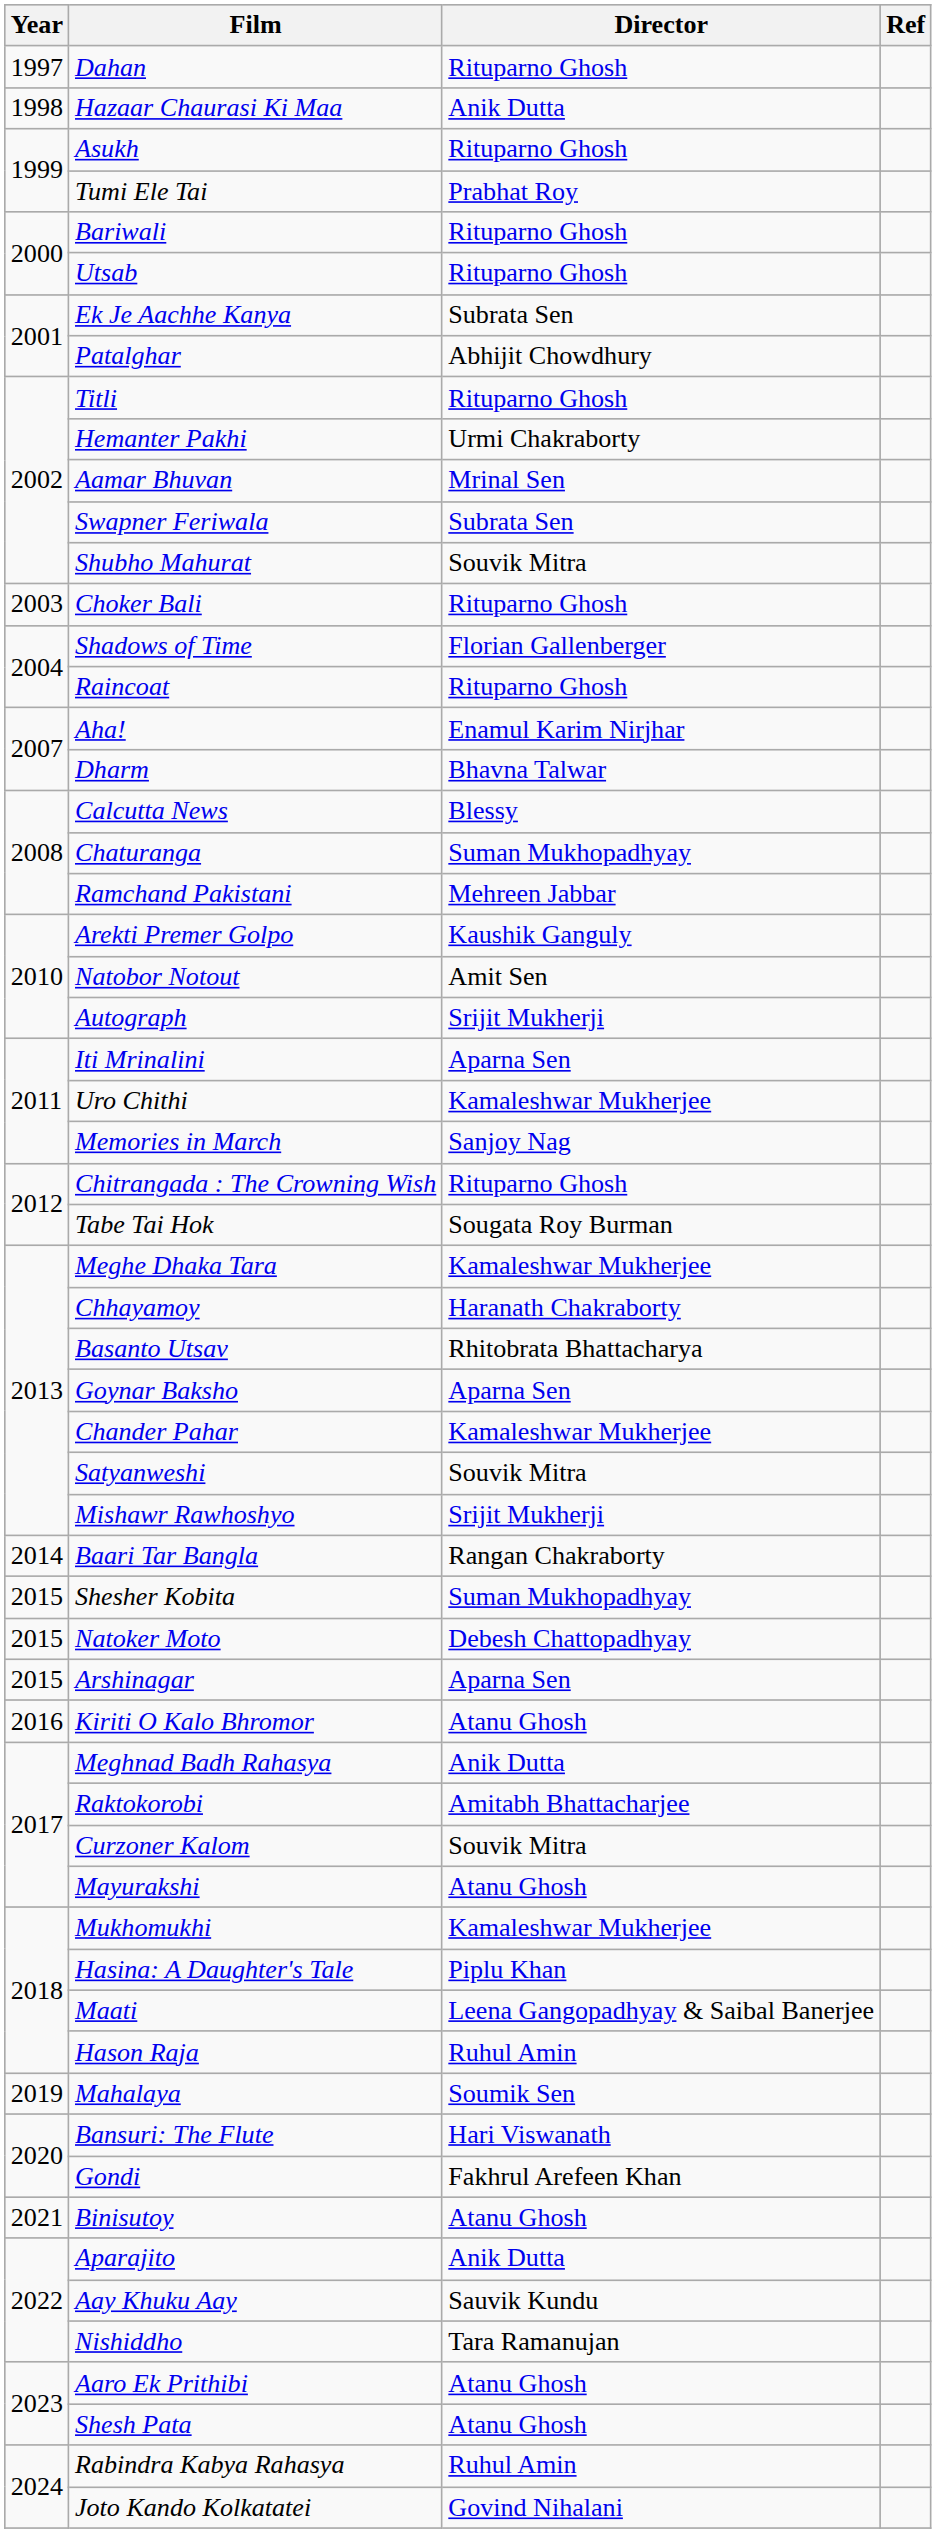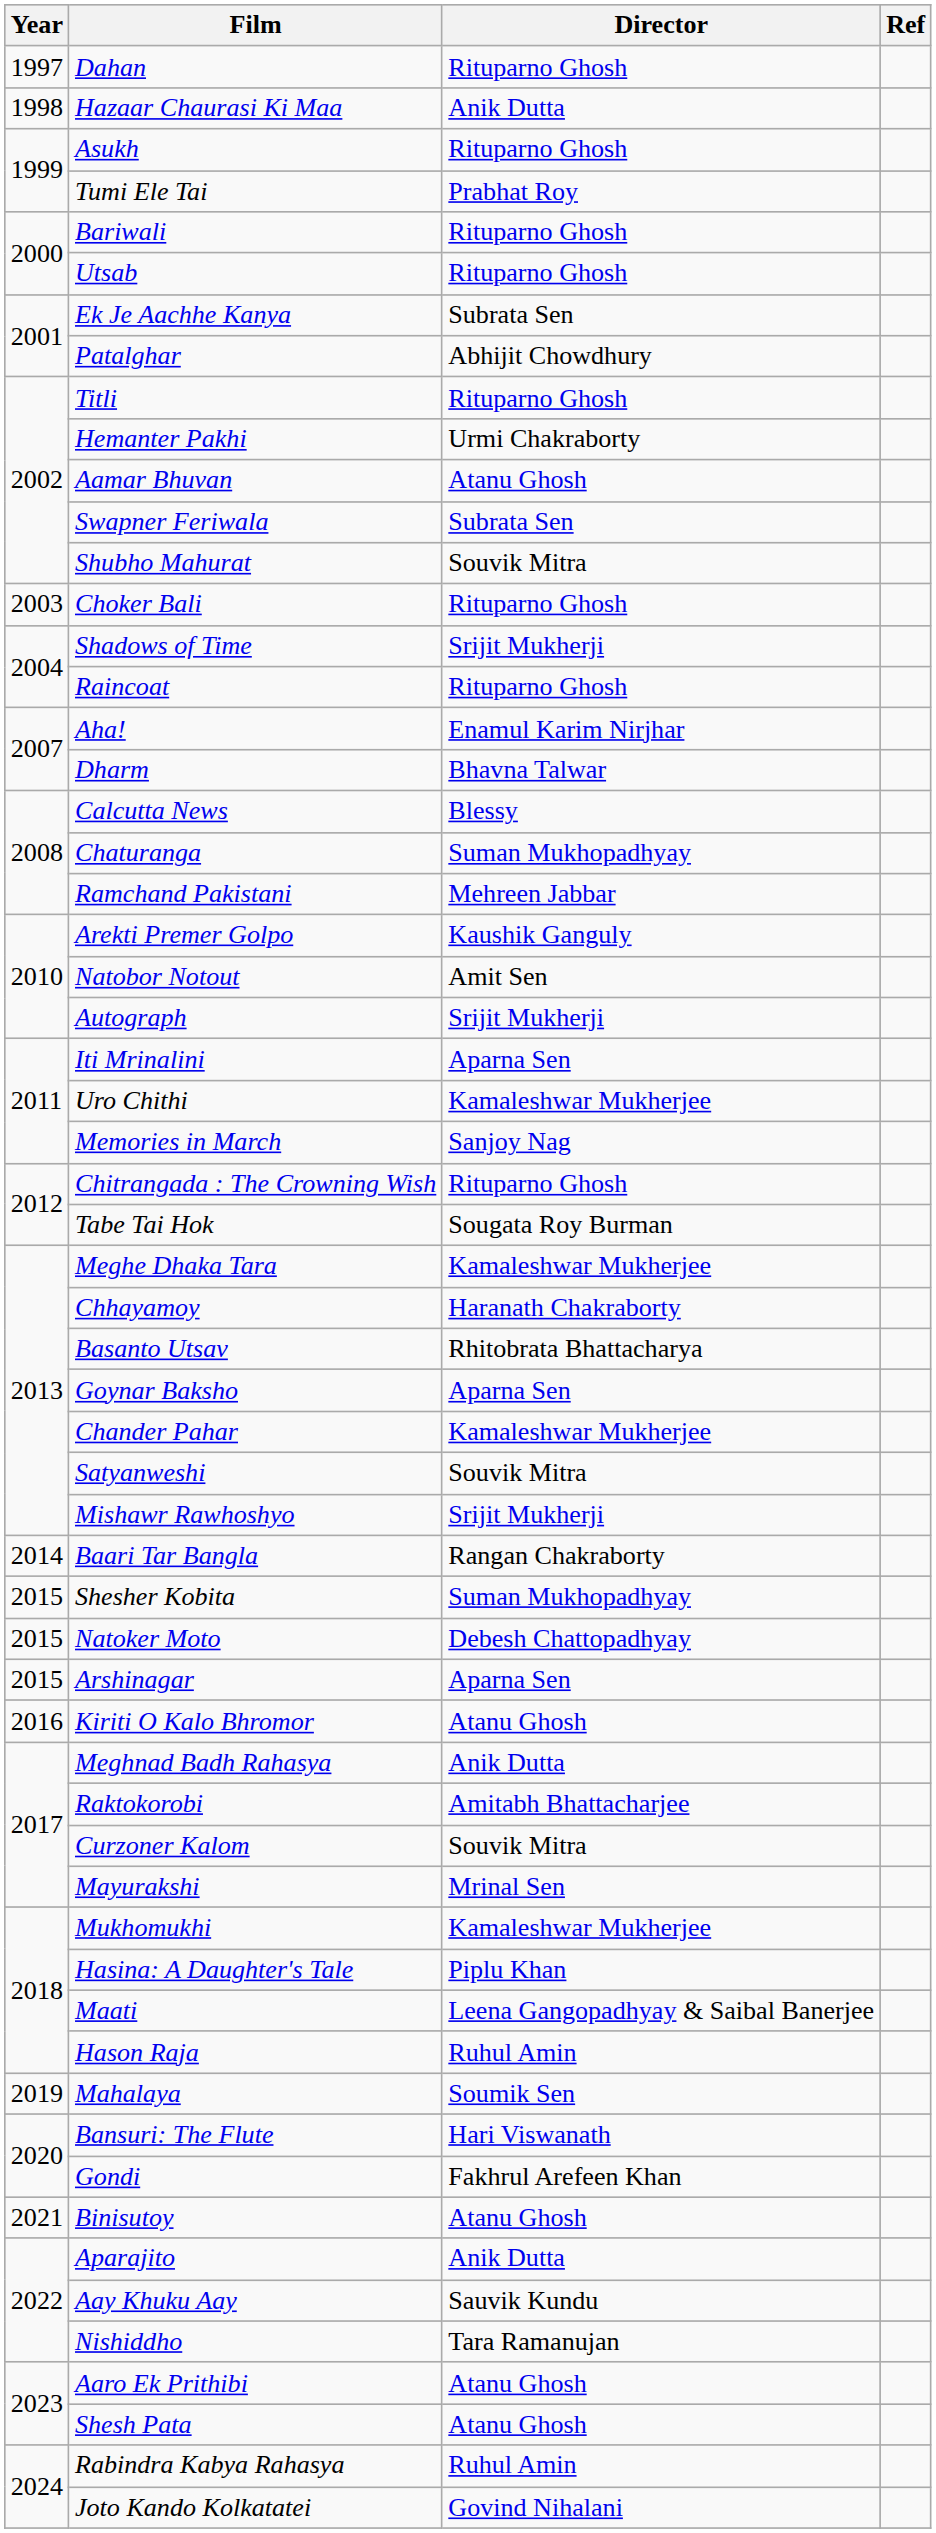 <table class="wikitable">
 <tr>
 <th>Year</th>
 <th>Film</th>
 <th>Director</th>
 <th>Ref</th>
 </tr>
 <tr>
 <td>1997</td>
 <td><em><a href='#'>Dahan</a></em></td>
 <td><a href='#'>Rituparno Ghosh</a></td>
 <td></td>
 </tr>
 <tr>
 <td>1998</td>
 <td><em><a href='#'>Hazaar Chaurasi Ki Maa</a></em></td>
 <td><a href='#'>Anik Dutta</a></td>
 <td></td>
 </tr>
 <tr>
 <td rowspan="2">1999</td>
 <td><em><a href='#'>Asukh</a></em></td>
 <td><a href='#'>Rituparno Ghosh</a></td>
 <td></td>
 </tr>
 <tr>
 <td><em>Tumi Ele Tai</em></td>
 <td><a href='#'>Prabhat Roy</a></td>
 <td></td>
 </tr>
 <tr>
 <td rowspan="2">2000</td>
 <td><em><a href='#'>Bariwali</a></em></td>
 <td><a href='#'>Rituparno Ghosh</a></td>
 <td></td>
 </tr>
 <tr>
 <td><em><a href='#'>Utsab</a></em></td>
 <td><a href='#'>Rituparno Ghosh</a></td>
 <td></td>
 </tr>
 <tr>
 <td rowspan="2">2001</td>
 <td><em><a href='#'>Ek Je Aachhe Kanya</a></em></td>
 <td>Subrata Sen</td>
 <td></td>
 </tr>
 <tr>
 <td><em><a href='#'>Patalghar</a></em></td>
 <td>Abhijit Chowdhury</td>
 <td></td>
 </tr>
 <tr>
 <td rowspan="5">2002</td>
 <td><em><a href='#'>Titli</a></em></td>
 <td><a href='#'>Rituparno Ghosh</a></td>
 <td></td>
 </tr>
 <tr>
 <td><em><a href='#'>Hemanter Pakhi</a></em></td>
 <td>Urmi Chakraborty</td>
 <td></td>
 </tr>
 <tr>
 <td><em><a href='#'>Aamar Bhuvan</a></em></td>
-<td><a href='#'>Mrinal Sen</a></td>
+<td><a href='#'>Atanu Ghosh</a></td>
 <td></td>
 </tr>
 <tr>
 <td><em><a href='#'>Swapner Feriwala</a></em></td>
 <td><a href='#'>Subrata Sen</a></td>
 <td></td>
 </tr>
 <tr>
 <td><em><a href='#'>Shubho Mahurat</a></em></td>
 <td>Souvik Mitra</td>
 <td></td>
 </tr>
 <tr>
 <td>2003</td>
 <td><em><a href='#'>Choker Bali</a></em></td>
 <td><a href='#'>Rituparno Ghosh</a></td>
 <td></td>
 </tr>
 <tr>
 <td rowspan="2">2004</td>
 <td><em><a href='#'>Shadows of Time</a></em></td>
-<td><a href='#'>Florian Gallenberger</a></td>
+<td><a href='#'>Srijit Mukherji</a></td>
 <td></td>
 </tr>
 <tr>
 <td><em><a href='#'>Raincoat</a></em></td>
 <td><a href='#'>Rituparno Ghosh</a></td>
 <td></td>
 </tr>
 <tr>
 <td rowspan="2">2007</td>
 <td><em><a href='#'>Aha!</a></em></td>
 <td><a href='#'>Enamul Karim Nirjhar</a></td>
 <td></td>
 </tr>
 <tr>
 <td><em><a href='#'>Dharm</a></em></td>
 <td><a href='#'>Bhavna Talwar</a></td>
 <td></td>
 </tr>
 <tr>
 <td rowspan="3">2008</td>
 <td><em><a href='#'>Calcutta News</a></em></td>
 <td><a href='#'>Blessy</a></td>
 <td></td>
 </tr>
 <tr>
 <td><em><a href='#'>Chaturanga</a></em></td>
 <td><a href='#'>Suman Mukhopadhyay</a></td>
 <td></td>
 </tr>
 <tr>
 <td><em><a href='#'>Ramchand Pakistani</a></em></td>
 <td><a href='#'>Mehreen Jabbar</a></td>
 <td></td>
 </tr>
 <tr>
 <td rowspan="3">2010</td>
 <td><em><a href='#'>Arekti Premer Golpo</a></em></td>
 <td><a href='#'>Kaushik Ganguly</a></td>
 <td></td>
 </tr>
 <tr>
 <td><em><a href='#'>Natobor Notout</a></em></td>
 <td>Amit Sen</td>
 <td></td>
 </tr>
 <tr>
 <td><em><a href='#'>Autograph</a></em></td>
 <td><a href='#'>Srijit Mukherji</a></td>
 <td></td>
 </tr>
 <tr>
 <td rowspan="3">2011</td>
 <td><em><a href='#'>Iti Mrinalini</a></em></td>
 <td><a href='#'>Aparna Sen</a></td>
 <td></td>
 </tr>
 <tr>
 <td><em>Uro Chithi</em></td>
 <td><a href='#'>Kamaleshwar Mukherjee</a></td>
 <td></td>
 </tr>
 <tr>
 <td><em><a href='#'>Memories in March</a></em></td>
 <td><a href='#'>Sanjoy Nag</a></td>
 <td></td>
 </tr>
 <tr>
 <td rowspan="2">2012</td>
 <td><em><a href='#'>Chitrangada : The Crowning Wish</a></em></td>
 <td><a href='#'>Rituparno Ghosh</a></td>
 <td></td>
 </tr>
 <tr>
 <td><em>Tabe Tai Hok</em></td>
 <td>Sougata Roy Burman</td>
 <td></td>
 </tr>
 <tr>
 <td rowspan="7">2013</td>
 <td><em><a href='#'>Meghe Dhaka Tara</a></em></td>
 <td><a href='#'>Kamaleshwar Mukherjee</a></td>
 <td></td>
 </tr>
 <tr>
 <td><em><a href='#'>Chhayamoy</a></em></td>
 <td><a href='#'>Haranath Chakraborty</a></td>
 <td></td>
 </tr>
 <tr>
 <td><em><a href='#'>Basanto Utsav</a></em></td>
 <td>Rhitobrata Bhattacharya</td>
 <td></td>
 </tr>
 <tr>
 <td><em><a href='#'>Goynar Baksho</a></em></td>
 <td><a href='#'>Aparna Sen</a></td>
 <td></td>
 </tr>
 <tr>
 <td><em><a href='#'>Chander Pahar</a></em></td>
 <td><a href='#'>Kamaleshwar Mukherjee</a></td>
 <td></td>
 </tr>
 <tr>
 <td><em><a href='#'>Satyanweshi</a></em></td>
 <td>Souvik Mitra</td>
 <td></td>
 </tr>
 <tr>
 <td><em><a href='#'>Mishawr Rawhoshyo</a></em></td>
 <td><a href='#'>Srijit Mukherji</a></td>
 <td></td>
 </tr>
 <tr>
 <td>2014</td>
 <td><em><a href='#'>Baari Tar Bangla</a></em></td>
 <td>Rangan Chakraborty</td>
 <td></td>
 </tr>
 <tr>
 <td>2015</td>
 <td><em>Shesher Kobita</em></td>
 <td><a href='#'>Suman Mukhopadhyay</a></td>
 <td></td>
 </tr>
 <tr>
 <td>2015</td>
 <td><em><a href='#'>Natoker Moto</a></em></td>
 <td><a href='#'>Debesh Chattopadhyay</a></td>
 <td></td>
 </tr>
 <tr>
 <td>2015</td>
 <td><em><a href='#'>Arshinagar</a></em></td>
 <td><a href='#'>Aparna Sen</a></td>
 <td></td>
 </tr>
 <tr>
 <td>2016</td>
 <td><em><a href='#'>Kiriti O Kalo Bhromor</a></em></td>
 <td><a href='#'>Atanu Ghosh</a></td>
 <td></td>
 </tr>
 <tr>
 <td rowspan="4">2017</td>
 <td><em><a href='#'>Meghnad Badh Rahasya</a></em></td>
 <td><a href='#'>Anik Dutta</a></td>
 <td></td>
 </tr>
 <tr>
 <td><em><a href='#'>Raktokorobi</a></em></td>
 <td><a href='#'>Amitabh Bhattacharjee</a></td>
 <td></td>
 </tr>
 <tr>
 <td><em><a href='#'>Curzoner Kalom</a></em></td>
 <td>Souvik Mitra</td>
 <td></td>
 </tr>
 <tr>
 <td><em><a href='#'>Mayurakshi</a></em></td>
-<td><a href='#'>Atanu Ghosh</a></td>
+<td><a href='#'>Mrinal Sen</a></td>
 <td></td>
 </tr>
 <tr>
 <td rowspan="4">2018</td>
 <td><em><a href='#'>Mukhomukhi</a></em></td>
 <td><a href='#'>Kamaleshwar Mukherjee</a></td>
 <td></td>
 </tr>
 <tr>
 <td><em><a href='#'>Hasina: A Daughter's Tale</a></em></td>
 <td><a href='#'>Piplu Khan</a></td>
 <td></td>
 </tr>
 <tr>
 <td><em><a href='#'>Maati</a></em></td>
 <td><a href='#'>Leena Gangopadhyay</a> & Saibal Banerjee</td>
 <td></td>
 </tr>
 <tr>
 <td><em><a href='#'>Hason Raja</a></em></td>
 <td><a href='#'>Ruhul Amin</a></td>
 <td></td>
 </tr>
 <tr>
 <td>2019</td>
 <td><em><a href='#'>Mahalaya</a></em></td>
 <td><a href='#'>Soumik Sen</a></td>
 <td></td>
 </tr>
 <tr>
 <td rowspan="2">2020</td>
 <td><em><a href='#'>Bansuri: The Flute</a></em></td>
 <td><a href='#'>Hari Viswanath</a></td>
 <td></td>
 </tr>
 <tr>
 <td><em><a href='#'>Gondi</a></em></td>
 <td>Fakhrul Arefeen Khan</td>
 <td></td>
 </tr>
 <tr>
 <td>2021</td>
 <td><em><a href='#'>Binisutoy</a></em></td>
 <td><a href='#'>Atanu Ghosh</a></td>
 <td></td>
 </tr>
 <tr>
 <td rowspan="3">2022</td>
 <td><em><a href='#'>Aparajito</a></em></td>
 <td><a href='#'>Anik Dutta</a></td>
 <td></td>
 </tr>
 <tr>
 <td><em><a href='#'>Aay Khuku Aay</a></em></td>
 <td>Sauvik Kundu</td>
 <td></td>
 </tr>
 <tr>
 <td><em><a href='#'>Nishiddho</a></em></td>
 <td>Tara Ramanujan</td>
 <td></td>
 </tr>
 <tr>
 <td rowspan="2">2023</td>
 <td><em><a href='#'>Aaro Ek Prithibi</a></em></td>
 <td><a href='#'>Atanu Ghosh</a></td>
 <td></td>
 </tr>
 <tr>
 <td><em><a href='#'>Shesh Pata</a></em></td>
 <td><a href='#'>Atanu Ghosh</a></td>
 <td></td>
 </tr>
 <tr>
 <td rowspan="2">2024</td>
 <td><em>Rabindra Kabya Rahasya</em></td>
 <td><a href='#'>Ruhul Amin</a></td>
 <td></td>
 </tr>
 <tr>
 <td><em>Joto Kando Kolkatatei</em></td>
 <td><a href='#'>Govind Nihalani</a></td>
 <td></td>
 </tr>
 </table>
